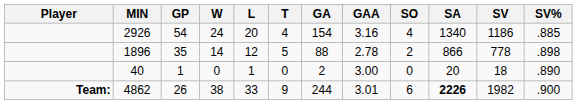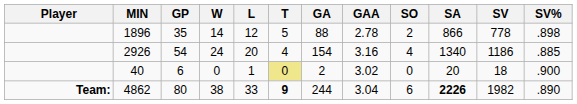 <table class="wikitable sortable" width="60%">
 <tr>
 <th bgcolor="#DDDDFF" width="10%">Player</th>
 <th width="3%" bgcolor="#DDDDFF" title="Minutes played">MIN</th>
 <th width="3%" bgcolor="#DDDDFF" title="Games played in">GP</th>
 <th width="3%" bgcolor="#DDDDFF" title="Games played in">W</th>
 <th width="3%" bgcolor="#DDDDFF"title="Games played in">L</th>
 <th width="3%" bgcolor="#DDDDFF" title="Ties">T</th>
 <th width="3%" bgcolor="#DDDDFF" title="Goals against">GA</th>
 <th width="3%" bgcolor="#DDDDFF" title="Goals against average">GAA</th>
 <th width="3%" bgcolor="#DDDDFF"title="Shut-outs">SO</th>
 <th width="3%" bgcolor="#DDDDFF" title="Shots against">SA</th>
 <th width="3%" bgcolor="#DDDDFF" title="Shots saved">SV</th>
 <th width="3%" bgcolor="#DDDDFF" title="Save percentage">SV%</th>
 </tr>
 <tr align="center">
 <td align="right"></td>
+<td>1896</td>
+<td>35</td>
+<td>14</td>
+<td>12</td>
+<td>5</td>
+<td>88</td>
+<td>2.78</td>
+<td>2</td>
+<td>866</td>
+<td>778</td>
+<td>.898</td>
+</tr>
+<tr align="center">
+<td align="right"></td>
 <td>2926</td>
 <td>54</td>
 <td>24</td>
 <td>20</td>
 <td>4</td>
 <td>154</td>
 <td>3.16</td>
 <td>4</td>
 <td>1340</td>
 <td>1186</td>
 <td>.885</td>
 </tr>
 <tr align="center">
 <td align="right"></td>
-<td>1896</td>
-<td>35</td>
-<td>14</td>
-<td>12</td>
-<td>5</td>
-<td>88</td>
-<td>2.78</td>
-<td>2</td>
-<td>866</td>
-<td>778</td>
-<td>.898</td>
-</tr>
-<tr align="center">
-<td align="right"></td>
 <td>40</td>
-<td>1</td>
+<td>6</td>
 <td>0</td>
 <td>1</td>
-<td>0</td>
+<td style="background: khaki;">0</td>
 <td>2</td>
-<td>3.00</td>
+<td>3.02</td>
 <td>0</td>
 <td>20</td>
 <td>18</td>
-<td>.890</td>
+<td>.900</td>
 </tr>
 <tr align="center">
 <td align="right"><strong>Team:</strong></td>
 <td>4862</td>
-<td>26</td>
+<td>80</td>
 <td>38</td>
 <td>33</td>
-<td>9</td>
+<td><strong>9</strong></td>
 <td>244</td>
-<td>3.01</td>
+<td>3.04</td>
 <td>6</td>
 <td><strong>2226</strong></td>
 <td>1982</td>
-<td>.900</td>
+<td>.890</td>
 </tr>
 </table>
